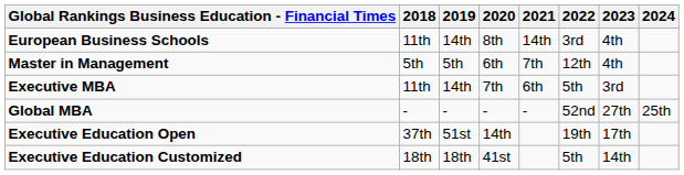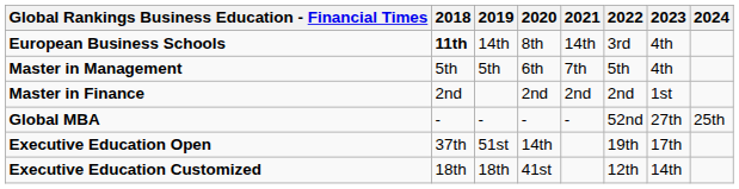 <table class="wikitable">
 <tr>
 <th>Global Rankings Business Education - <a href='#'>Financial Times</a></th>
 <th>2018</th>
 <th>2019</th>
 <th>2020</th>
 <th>2021</th>
 <th>2022</th>
 <th>2023</th>
 <th>2024</th>
 </tr>
 <tr>
 <td><strong>European Business Schools</strong></td>
-<td>11th</td>
+<td><strong>11th</strong></td>
 <td>14th</td>
 <td>8th</td>
 <td>14th</td>
 <td>3rd</td>
 <td>4th</td>
 <td></td>
 </tr>
 <tr>
 <td><strong>Master in Management</strong></td>
 <td>5th</td>
 <td>5th</td>
 <td>6th</td>
 <td>7th</td>
-<td>12th</td>
+<td>5th</td>
 <td>4th</td>
 <td></td>
 </tr>
 <tr>
-<td><strong>Executive MBA</strong></td>
-<td>11th</td>
-<td>14th</td>
-<td>7th</td>
-<td>6th</td>
-<td>5th</td>
-<td>3rd</td>
+<td><strong>Master in Finance</strong></td>
+<td>2nd</td>
+<td></td>
+<td>2nd</td>
+<td>2nd</td>
+<td>2nd</td>
+<td>1st</td>
 <td></td>
 </tr>
 <tr>
 <td><strong>Global MBA</strong></td>
 <td>-</td>
 <td>-</td>
 <td>-</td>
 <td>-</td>
 <td>52nd</td>
 <td>27th</td>
 <td>25th</td>
 </tr>
 <tr>
 <td><strong>Executive Education Open</strong></td>
 <td>37th</td>
 <td>51st</td>
 <td>14th</td>
 <td></td>
 <td>19th</td>
 <td>17th</td>
 <td></td>
 </tr>
 <tr>
 <td><strong>Executive Education Customized</strong></td>
 <td>18th</td>
 <td>18th</td>
 <td>41st</td>
 <td></td>
-<td>5th</td>
+<td>12th</td>
 <td>14th</td>
 <td></td>
 </tr>
 </table>
